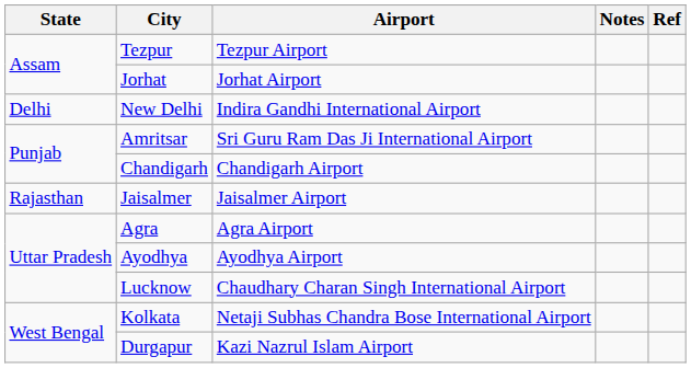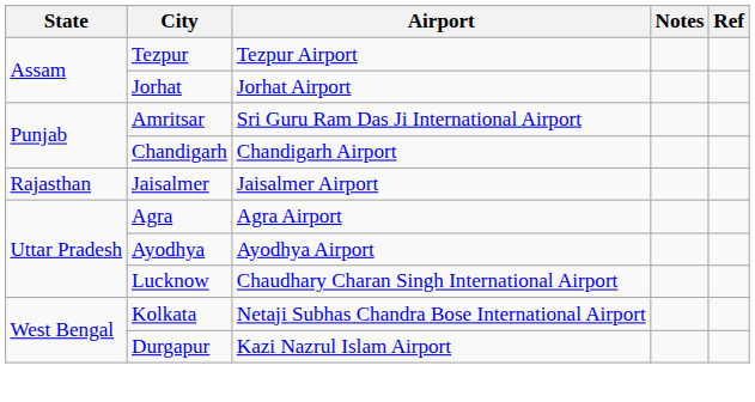 <table class="sortable wikitable">
 <tr>
 <th>State</th>
 <th>City</th>
 <th>Airport</th>
 <th class="unsortable">Notes</th>
 <th class="unsortable">Ref</th>
 </tr>
 <tr>
 <td rowspan="2"><a href='#'>Assam</a></td>
 <td><a href='#'>Tezpur</a></td>
 <td><a href='#'>Tezpur Airport</a></td>
 <td></td>
 <td></td>
 </tr>
 <tr>
 <td><a href='#'>Jorhat</a></td>
 <td><a href='#'>Jorhat Airport</a></td>
-<td></td>
-<td></td>
-</tr>
-<tr>
-<td><a href='#'>Delhi</a></td>
-<td><a href='#'>New Delhi</a></td>
-<td><a href='#'>Indira Gandhi International Airport</a></td>
 <td></td>
 <td></td>
 </tr>
 <tr>
 <td rowspan="2"><a href='#'>Punjab</a></td>
 <td><a href='#'>Amritsar</a></td>
 <td><a href='#'>Sri Guru Ram Das Ji International Airport</a></td>
 <td></td>
 <td></td>
 </tr>
 <tr>
 <td><a href='#'>Chandigarh</a></td>
 <td><a href='#'>Chandigarh Airport</a></td>
 <td></td>
 <td></td>
 </tr>
 <tr>
 <td><a href='#'>Rajasthan</a></td>
 <td><a href='#'>Jaisalmer</a></td>
 <td><a href='#'>Jaisalmer Airport</a></td>
 <td></td>
 <td></td>
 </tr>
 <tr>
 <td rowspan="3"><a href='#'>Uttar Pradesh</a></td>
 <td><a href='#'>Agra</a></td>
 <td><a href='#'>Agra Airport</a></td>
 <td></td>
 <td></td>
 </tr>
 <tr>
 <td><a href='#'>Ayodhya</a></td>
 <td><a href='#'>Ayodhya Airport</a></td>
 <td></td>
 <td></td>
 </tr>
 <tr>
 <td><a href='#'>Lucknow</a></td>
 <td><a href='#'>Chaudhary Charan Singh International Airport</a></td>
 <td></td>
 <td></td>
 </tr>
 <tr>
 <td rowspan="2"><a href='#'>West Bengal</a></td>
 <td><a href='#'>Kolkata</a></td>
 <td><a href='#'>Netaji Subhas Chandra Bose International Airport</a></td>
 <td></td>
 <td></td>
 </tr>
 <tr>
 <td><a href='#'>Durgapur</a></td>
 <td><a href='#'>Kazi Nazrul Islam Airport</a></td>
 <td></td>
 <td></td>
 </tr>
 </table>
